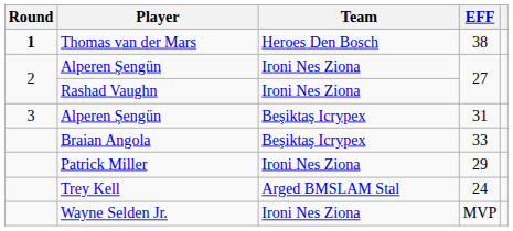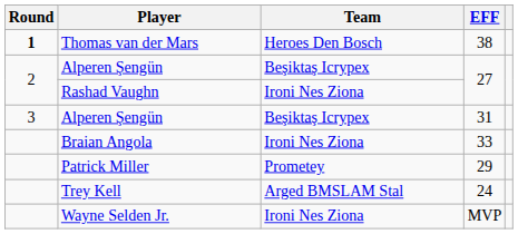 <table class="wikitable sortable" style="text-align: center;">
 <tr>
 <th>Round</th>
 <th width=200>Player</th>
 <th width=200>Team</th>
 <th><a href='#'>EFF</a></th>
 <th></th>
 </tr>
 <tr>
 <td><strong>1</strong></td>
 <td align=left> <a href='#'>Thomas van der Mars</a></td>
 <td align=left> <a href='#'>Heroes Den Bosch</a></td>
 <td>38</td>
 <td></td>
 </tr>
 <tr>
 <td rowspan=2>2</td>
 <td align=left> <a href='#'>Alperen Şengün</a></td>
-<td align=left> <a href='#'>Ironi Nes Ziona</a></td>
+<td align=left> <a href='#'>Beşiktaş Icrypex</a></td>
 <td rowspan=2>27</td>
 <td rowspan=2></td>
 </tr>
 <tr>
 <td align=left> <a href='#'>Rashad Vaughn</a></td>
 <td align=left> <a href='#'>Ironi Nes Ziona</a></td>
 </tr>
 <tr>
 <td>3</td>
 <td align=left> <a href='#'>Alperen Şengün</a> </td>
 <td align=left> <a href='#'>Beşiktaş Icrypex</a></td>
 <td>31</td>
 <td></td>
 </tr>
 <tr>
 <td></td>
 <td align=left> <a href='#'>Braian Angola</a></td>
-<td align=left> <a href='#'>Beşiktaş Icrypex</a></td>
+<td align=left> <a href='#'>Ironi Nes Ziona</a></td>
 <td>33</td>
 <td></td>
 </tr>
 <tr>
 <td></td>
 <td align=left> <a href='#'>Patrick Miller</a></td>
-<td align=left> <a href='#'>Ironi Nes Ziona</a></td>
+<td align=left> <a href='#'>Prometey</a></td>
 <td>29</td>
 <td></td>
 </tr>
 <tr>
 <td></td>
 <td align=left> <a href='#'>Trey Kell</a></td>
 <td align=left> <a href='#'>Arged BMSLAM Stal</a></td>
 <td>24</td>
 <td></td>
 </tr>
 <tr>
 <td></td>
 <td align=left> <a href='#'>Wayne Selden Jr.</a></td>
 <td align=left> <a href='#'>Ironi Nes Ziona</a></td>
 <td>MVP</td>
 <td></td>
 </tr>
 </table>
